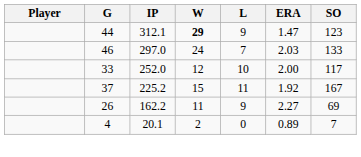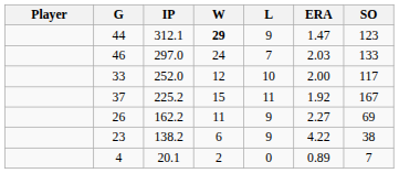 <table class="wikitable sortable">
 <tr>
 <th bgcolor="#DDDDFF" width="16%">Player</th>
 <th bgcolor="#DDDDFF" width="9%">G</th>
 <th bgcolor="#DDDDFF" width="9%">IP</th>
 <th bgcolor="#DDDDFF" width="9%">W</th>
 <th bgcolor="#DDDDFF" width="9%">L</th>
 <th bgcolor="#DDDDFF" width="9%">ERA</th>
 <th bgcolor="#DDDDFF" width="9%">SO</th>
 </tr>
 <tr align="center">
 <td></td>
 <td>44</td>
 <td>312.1</td>
 <td><strong>29</strong></td>
 <td>9</td>
 <td>1.47</td>
 <td>123</td>
 </tr>
 <tr align="center">
 <td></td>
 <td>46</td>
 <td>297.0</td>
 <td>24</td>
 <td>7</td>
 <td>2.03</td>
 <td>133</td>
 </tr>
 <tr align="center">
 <td></td>
 <td>33</td>
 <td>252.0</td>
 <td>12</td>
 <td>10</td>
 <td>2.00</td>
 <td>117</td>
 </tr>
 <tr align="center">
 <td></td>
 <td>37</td>
 <td>225.2</td>
 <td>15</td>
 <td>11</td>
 <td>1.92</td>
 <td>167</td>
 </tr>
 <tr align="center">
 <td></td>
 <td>26</td>
 <td>162.2</td>
 <td>11</td>
 <td>9</td>
 <td>2.27</td>
 <td>69</td>
 </tr>
 <tr align="center">
 <td></td>
+<td>23</td>
+<td>138.2</td>
+<td>6</td>
+<td>9</td>
+<td>4.22</td>
+<td>38</td>
+</tr>
+<tr align="center">
+<td></td>
 <td>4</td>
 <td>20.1</td>
 <td>2</td>
 <td>0</td>
 <td>0.89</td>
 <td>7</td>
 </tr>
 </table>
